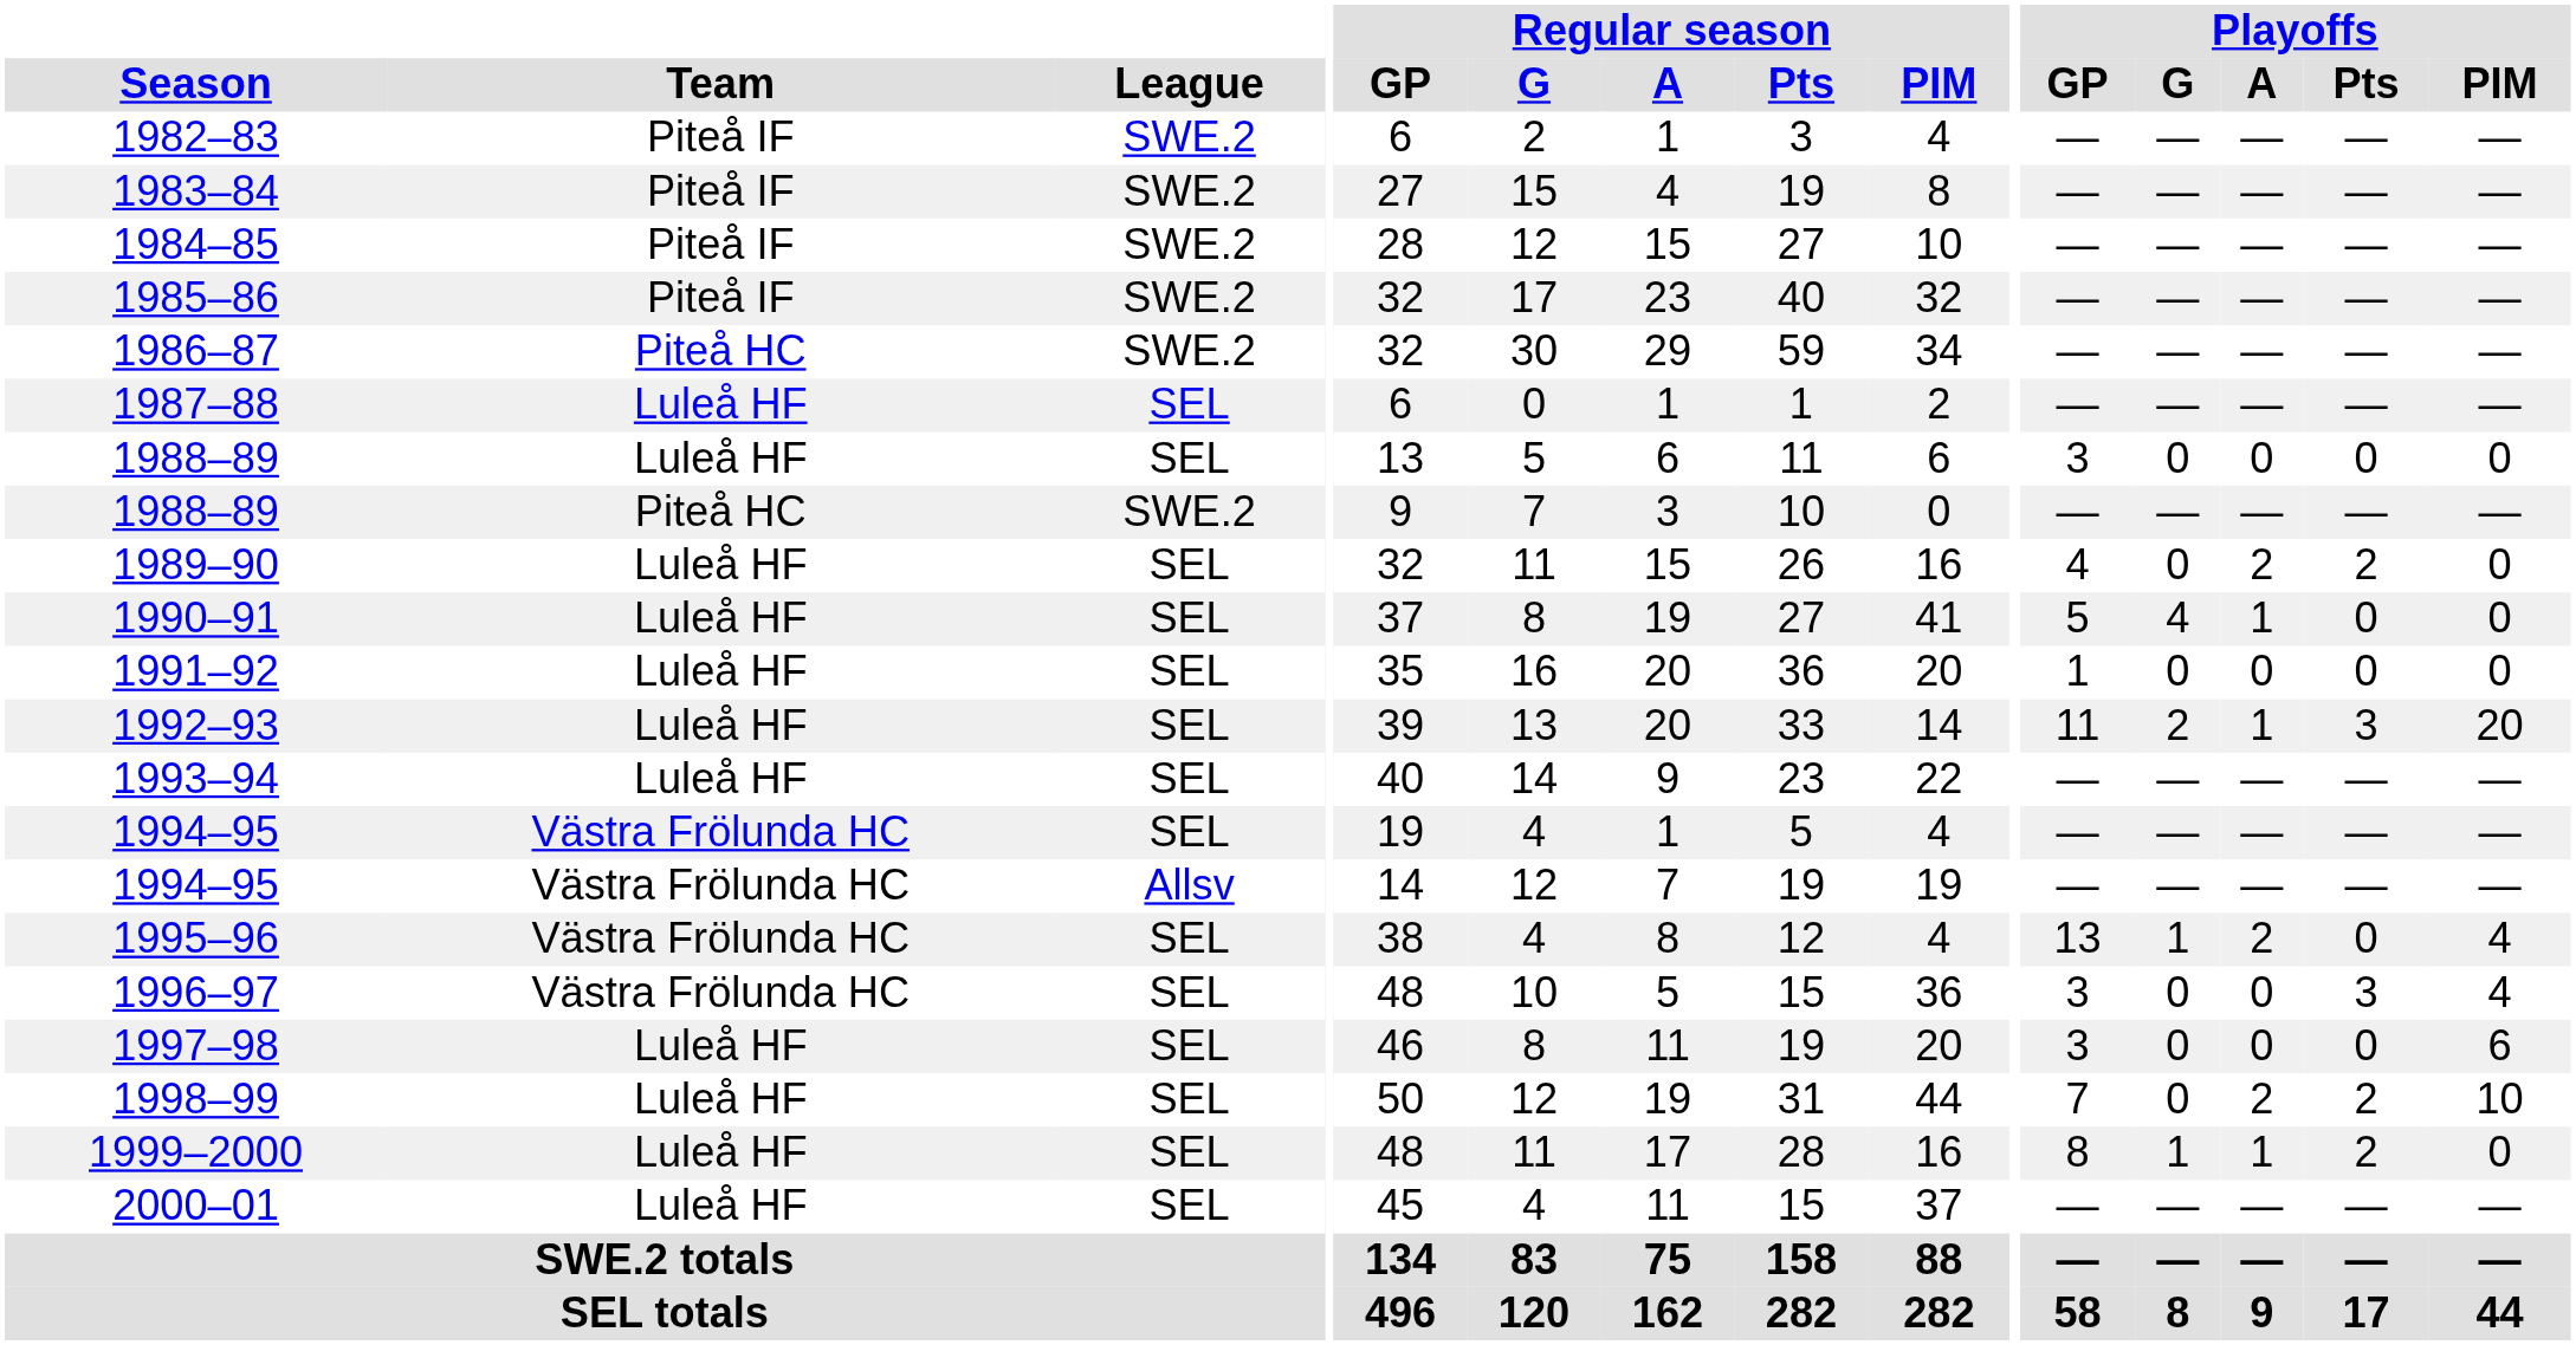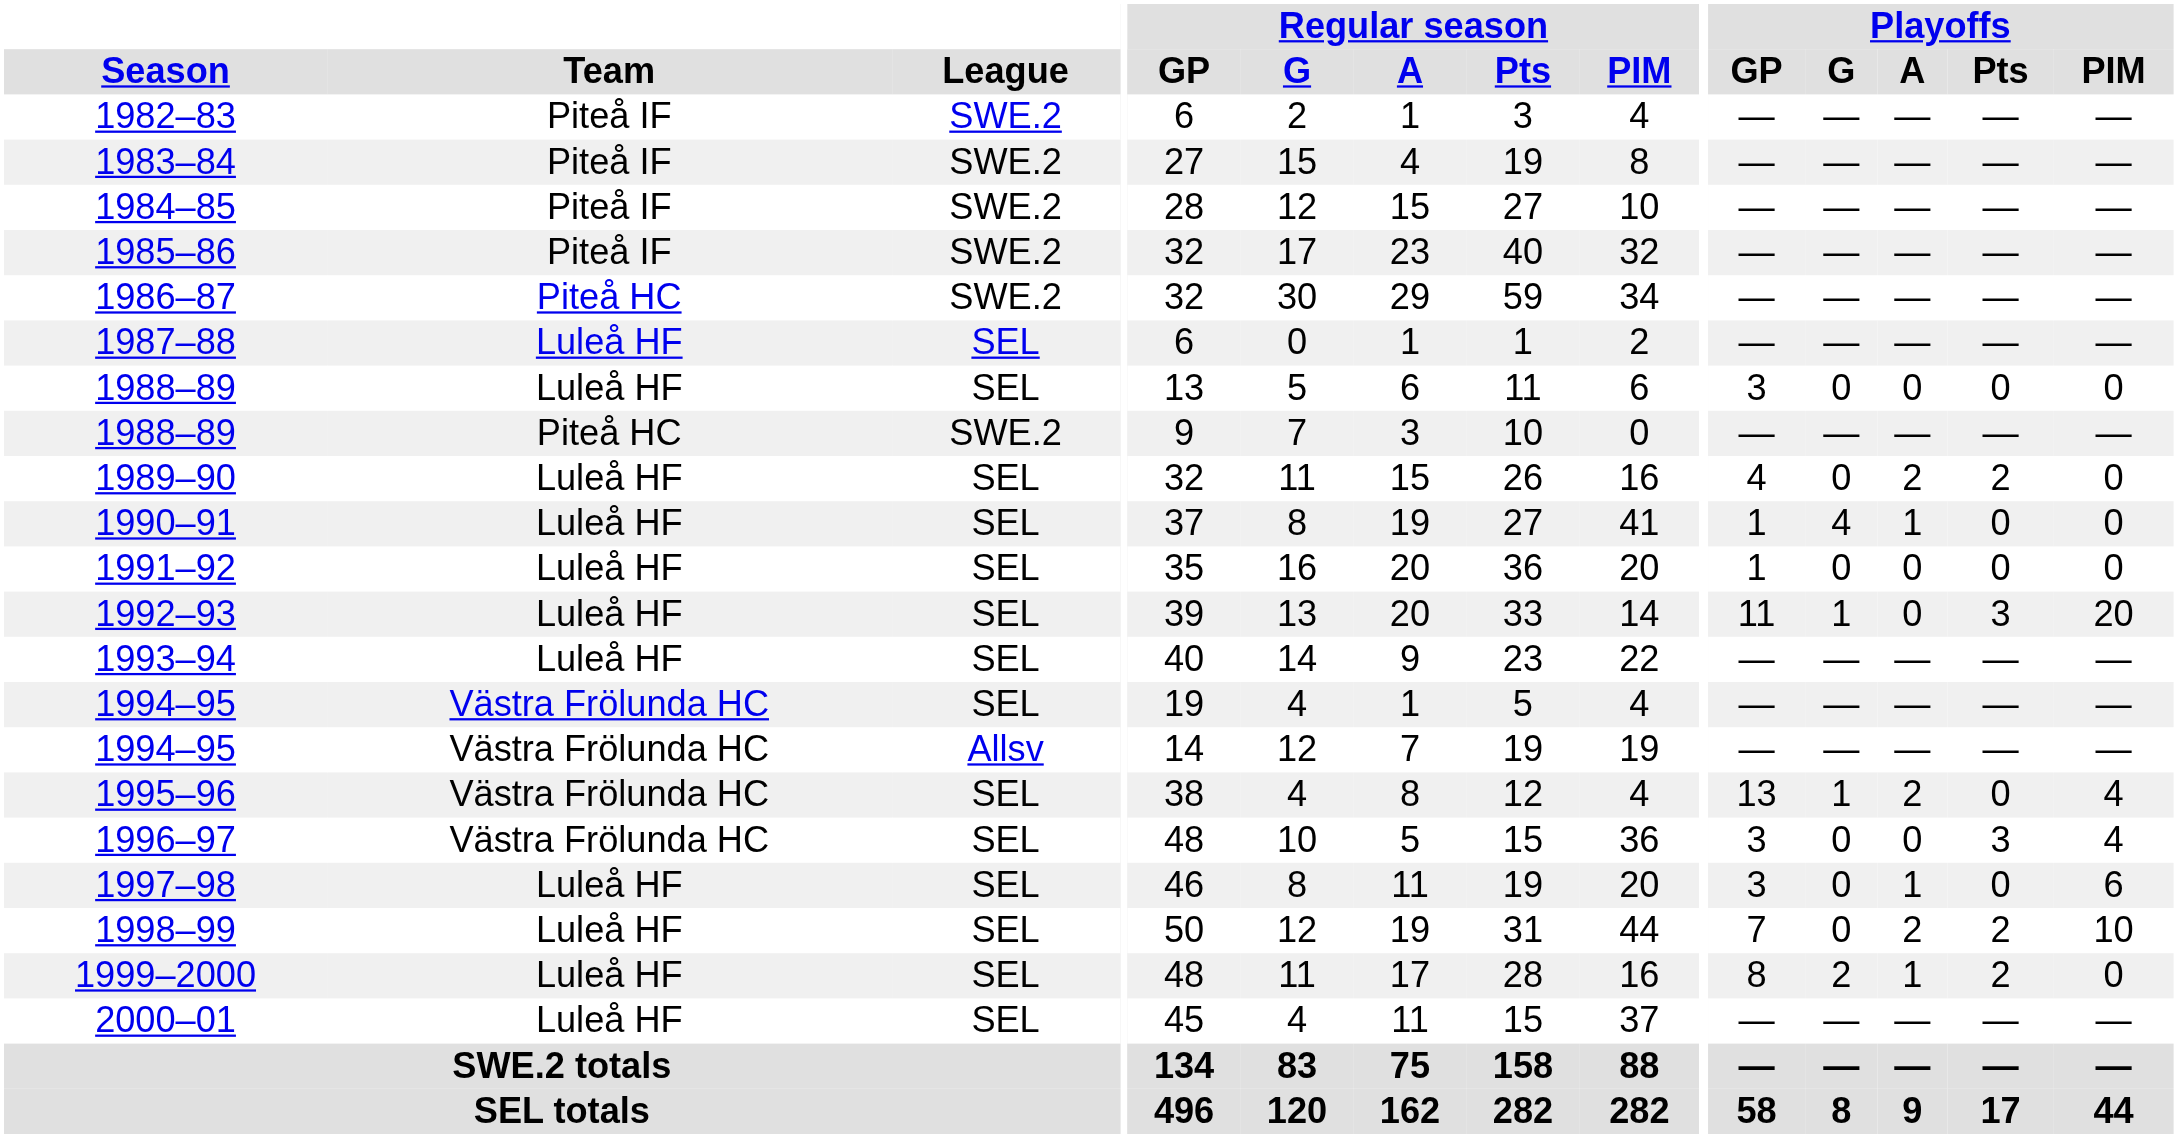 <table border="0" cellpadding="1" cellspacing="0" style="text-align:center; width:60em">
 <tr bgcolor="#e0e0e0">
 <th colspan="3" bgcolor="#ffffff"></th>
 <th rowspan="99" bgcolor="#ffffff"></th>
 <th colspan="5"><a href='#'>Regular season</a></th>
 <th rowspan="99" bgcolor="#ffffff"></th>
 <th colspan="5"><a href='#'>Playoffs</a></th>
 </tr>
 <tr bgcolor="#e0e0e0">
 <th><a href='#'>Season</a></th>
 <th>Team</th>
 <th>League</th>
 <th>GP</th>
 <th><a href='#'>G</a></th>
 <th><a href='#'>A</a></th>
 <th><a href='#'>Pts</a></th>
 <th><a href='#'>PIM</a></th>
 <th>GP</th>
 <th>G</th>
 <th>A</th>
 <th>Pts</th>
 <th>PIM</th>
 </tr>
 <tr>
 <td><a href='#'>1982–83</a></td>
 <td>Piteå IF</td>
 <td><a href='#'>SWE.2</a></td>
 <td>6</td>
 <td>2</td>
 <td>1</td>
 <td>3</td>
 <td>4</td>
 <td>—</td>
 <td>—</td>
 <td>—</td>
 <td>—</td>
 <td>—</td>
 </tr>
 <tr bgcolor="#f0f0f0">
 <td><a href='#'>1983–84</a></td>
 <td>Piteå IF</td>
 <td>SWE.2</td>
 <td>27</td>
 <td>15</td>
 <td>4</td>
 <td>19</td>
 <td>8</td>
 <td>—</td>
 <td>—</td>
 <td>—</td>
 <td>—</td>
 <td>—</td>
 </tr>
 <tr>
 <td><a href='#'>1984–85</a></td>
 <td>Piteå IF</td>
 <td>SWE.2</td>
 <td>28</td>
 <td>12</td>
 <td>15</td>
 <td>27</td>
 <td>10</td>
 <td>—</td>
 <td>—</td>
 <td>—</td>
 <td>—</td>
 <td>—</td>
 </tr>
 <tr bgcolor="#f0f0f0">
 <td><a href='#'>1985–86</a></td>
 <td>Piteå IF</td>
 <td>SWE.2</td>
 <td>32</td>
 <td>17</td>
 <td>23</td>
 <td>40</td>
 <td>32</td>
 <td>—</td>
 <td>—</td>
 <td>—</td>
 <td>—</td>
 <td>—</td>
 </tr>
 <tr>
 <td><a href='#'>1986–87</a></td>
 <td><a href='#'>Piteå HC</a></td>
 <td>SWE.2</td>
 <td>32</td>
 <td>30</td>
 <td>29</td>
 <td>59</td>
 <td>34</td>
 <td>—</td>
 <td>—</td>
 <td>—</td>
 <td>—</td>
 <td>—</td>
 </tr>
 <tr bgcolor="#f0f0f0">
 <td><a href='#'>1987–88</a></td>
 <td><a href='#'>Luleå HF</a></td>
 <td><a href='#'>SEL</a></td>
 <td>6</td>
 <td>0</td>
 <td>1</td>
 <td>1</td>
 <td>2</td>
 <td>—</td>
 <td>—</td>
 <td>—</td>
 <td>—</td>
 <td>—</td>
 </tr>
 <tr>
 <td><a href='#'>1988–89</a></td>
 <td>Luleå HF</td>
 <td>SEL</td>
 <td>13</td>
 <td>5</td>
 <td>6</td>
 <td>11</td>
 <td>6</td>
 <td>3</td>
 <td>0</td>
 <td>0</td>
 <td>0</td>
 <td>0</td>
 </tr>
 <tr bgcolor="#f0f0f0">
 <td><a href='#'>1988–89</a></td>
 <td>Piteå HC</td>
 <td>SWE.2</td>
 <td>9</td>
 <td>7</td>
 <td>3</td>
 <td>10</td>
 <td>0</td>
 <td>—</td>
 <td>—</td>
 <td>—</td>
 <td>—</td>
 <td>—</td>
 </tr>
 <tr>
 <td><a href='#'>1989–90</a></td>
 <td>Luleå HF</td>
 <td>SEL</td>
 <td>32</td>
 <td>11</td>
 <td>15</td>
 <td>26</td>
 <td>16</td>
 <td>4</td>
 <td>0</td>
 <td>2</td>
 <td>2</td>
 <td>0</td>
 </tr>
 <tr bgcolor="#f0f0f0">
 <td><a href='#'>1990–91</a></td>
 <td>Luleå HF</td>
 <td>SEL</td>
 <td>37</td>
 <td>8</td>
 <td>19</td>
 <td>27</td>
 <td>41</td>
-<td>5</td>
+<td>1</td>
 <td>4</td>
 <td>1</td>
 <td>0</td>
 <td>0</td>
 </tr>
 <tr>
 <td><a href='#'>1991–92</a></td>
 <td>Luleå HF</td>
 <td>SEL</td>
 <td>35</td>
 <td>16</td>
 <td>20</td>
 <td>36</td>
 <td>20</td>
 <td>1</td>
 <td>0</td>
 <td>0</td>
 <td>0</td>
 <td>0</td>
 </tr>
 <tr bgcolor="#f0f0f0">
 <td><a href='#'>1992–93</a></td>
 <td>Luleå HF</td>
 <td>SEL</td>
 <td>39</td>
 <td>13</td>
 <td>20</td>
 <td>33</td>
 <td>14</td>
 <td>11</td>
-<td>2</td>
 <td>1</td>
+<td>0</td>
 <td>3</td>
 <td>20</td>
 </tr>
 <tr>
 <td><a href='#'>1993–94</a></td>
 <td>Luleå HF</td>
 <td>SEL</td>
 <td>40</td>
 <td>14</td>
 <td>9</td>
 <td>23</td>
 <td>22</td>
 <td>—</td>
 <td>—</td>
 <td>—</td>
 <td>—</td>
 <td>—</td>
 </tr>
 <tr bgcolor="#f0f0f0">
 <td><a href='#'>1994–95</a></td>
 <td><a href='#'>Västra Frölunda HC</a></td>
 <td>SEL</td>
 <td>19</td>
 <td>4</td>
 <td>1</td>
 <td>5</td>
 <td>4</td>
 <td>—</td>
 <td>—</td>
 <td>—</td>
 <td>—</td>
 <td>—</td>
 </tr>
 <tr>
 <td><a href='#'>1994–95</a></td>
 <td>Västra Frölunda HC</td>
 <td><a href='#'>Allsv</a></td>
 <td>14</td>
 <td>12</td>
 <td>7</td>
 <td>19</td>
 <td>19</td>
 <td>—</td>
 <td>—</td>
 <td>—</td>
 <td>—</td>
 <td>—</td>
 </tr>
 <tr bgcolor="#f0f0f0">
 <td><a href='#'>1995–96</a></td>
 <td>Västra Frölunda HC</td>
 <td>SEL</td>
 <td>38</td>
 <td>4</td>
 <td>8</td>
 <td>12</td>
 <td>4</td>
 <td>13</td>
 <td>1</td>
 <td>2</td>
 <td>0</td>
 <td>4</td>
 </tr>
 <tr>
 <td><a href='#'>1996–97</a></td>
 <td>Västra Frölunda HC</td>
 <td>SEL</td>
 <td>48</td>
 <td>10</td>
 <td>5</td>
 <td>15</td>
 <td>36</td>
 <td>3</td>
 <td>0</td>
 <td>0</td>
 <td>3</td>
 <td>4</td>
 </tr>
 <tr bgcolor="#f0f0f0">
 <td><a href='#'>1997–98</a></td>
 <td>Luleå HF</td>
 <td>SEL</td>
 <td>46</td>
 <td>8</td>
 <td>11</td>
 <td>19</td>
 <td>20</td>
 <td>3</td>
 <td>0</td>
-<td>0</td>
+<td>1</td>
 <td>0</td>
 <td>6</td>
 </tr>
 <tr>
 <td><a href='#'>1998–99</a></td>
 <td>Luleå HF</td>
 <td>SEL</td>
 <td>50</td>
 <td>12</td>
 <td>19</td>
 <td>31</td>
 <td>44</td>
 <td>7</td>
 <td>0</td>
 <td>2</td>
 <td>2</td>
 <td>10</td>
 </tr>
 <tr bgcolor="#f0f0f0">
 <td><a href='#'>1999–2000</a></td>
 <td>Luleå HF</td>
 <td>SEL</td>
 <td>48</td>
 <td>11</td>
 <td>17</td>
 <td>28</td>
 <td>16</td>
 <td>8</td>
-<td>1</td>
+<td>2</td>
 <td>1</td>
 <td>2</td>
 <td>0</td>
 </tr>
 <tr>
 <td><a href='#'>2000–01</a></td>
 <td>Luleå HF</td>
 <td>SEL</td>
 <td>45</td>
 <td>4</td>
 <td>11</td>
 <td>15</td>
 <td>37</td>
 <td>—</td>
 <td>—</td>
 <td>—</td>
 <td>—</td>
 <td>—</td>
 </tr>
 <tr bgcolor="#e0e0e0">
 <th colspan="3">SWE.2 totals</th>
 <th>134</th>
 <th>83</th>
 <th>75</th>
 <th>158</th>
 <th>88</th>
 <th>—</th>
 <th>—</th>
 <th>—</th>
 <th>—</th>
 <th>—</th>
 </tr>
 <tr bgcolor="#e0e0e0">
 <th colspan="3">SEL totals</th>
 <th>496</th>
 <th>120</th>
 <th>162</th>
 <th>282</th>
 <th>282</th>
 <th>58</th>
 <th>8</th>
 <th>9</th>
 <th>17</th>
 <th>44</th>
 </tr>
 </table>
